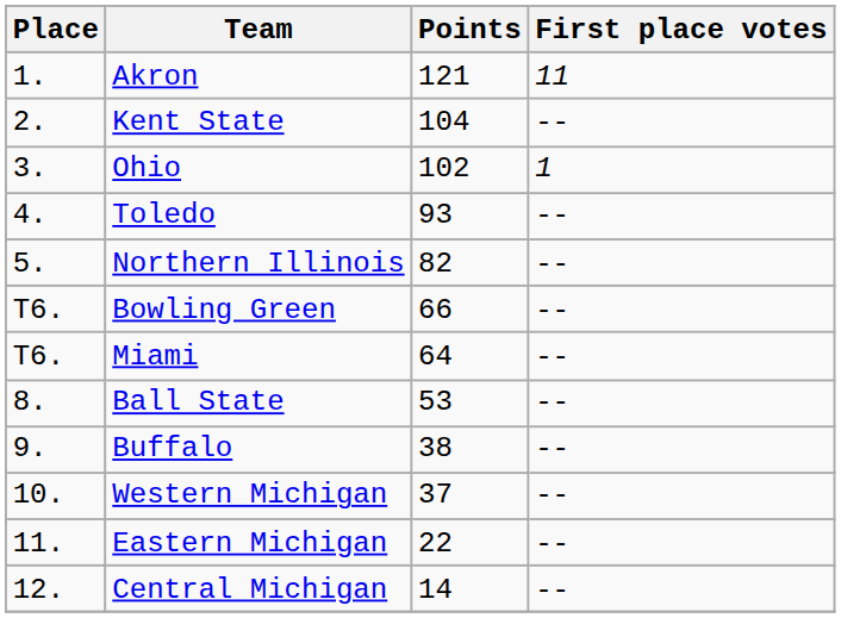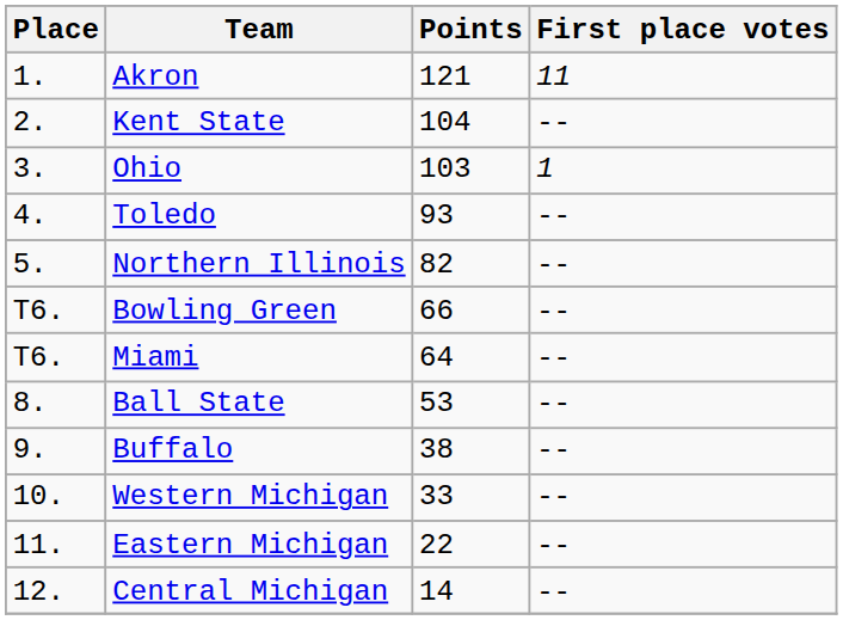 <table class="wikitable">
 <tr>
 <th>Place</th>
 <th>Team</th>
 <th>Points</th>
 <th>First place votes</th>
 </tr>
 <tr>
 <td>1.</td>
 <td ! style=><a href='#'><span>Akron</span></a></td>
 <td>121</td>
 <td><em>11</em></td>
 </tr>
 <tr>
 <td>2.</td>
 <td ! style=><a href='#'><span>Kent State</span></a></td>
 <td>104</td>
 <td>--</td>
 </tr>
 <tr>
 <td>3.</td>
 <td ! style=><a href='#'><span>Ohio</span></a></td>
-<td>102</td>
+<td>103</td>
 <td><em>1</em></td>
 </tr>
 <tr>
 <td>4.</td>
 <td ! style=><a href='#'><span>Toledo</span></a></td>
 <td>93</td>
 <td>--</td>
 </tr>
 <tr>
 <td>5.</td>
 <td ! style=><a href='#'><span>Northern Illinois</span></a></td>
 <td>82</td>
 <td>--</td>
 </tr>
 <tr>
 <td>T6.</td>
 <td ! style=><a href='#'><span>Bowling Green</span></a></td>
 <td>66</td>
 <td>--</td>
 </tr>
 <tr>
 <td>T6.</td>
 <td ! style=><a href='#'><span>Miami</span></a></td>
 <td>64</td>
 <td>--</td>
 </tr>
 <tr>
 <td>8.</td>
 <td ! style=><a href='#'><span>Ball State</span></a></td>
 <td>53</td>
 <td>--</td>
 </tr>
 <tr>
 <td>9.</td>
 <td ! style=><a href='#'><span>Buffalo</span></a></td>
 <td>38</td>
 <td>--</td>
 </tr>
 <tr>
 <td>10.</td>
 <td ! style=><a href='#'><span>Western Michigan</span></a></td>
-<td>37</td>
+<td>33</td>
 <td>--</td>
 </tr>
 <tr>
 <td>11.</td>
 <td ! style=><a href='#'><span>Eastern Michigan</span></a></td>
 <td>22</td>
 <td>--</td>
 </tr>
 <tr>
 <td>12.</td>
 <td ! style=><a href='#'><span>Central Michigan</span></a></td>
 <td>14</td>
 <td>--</td>
 </tr>
 <tr>
 </tr>
 </table>
